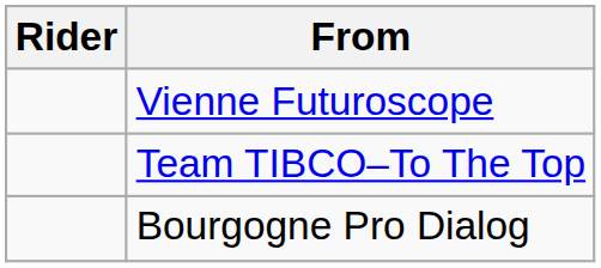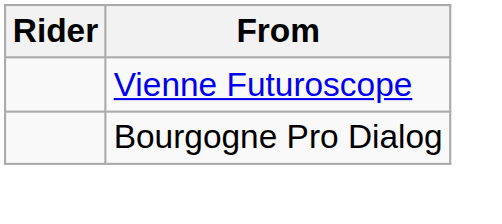 <table class="wikitable sortable">
 <tr>
 <th>Rider</th>
 <th>From</th>
 </tr>
 <tr>
 <td></td>
 <td><a href='#'>Vienne Futuroscope</a></td>
 </tr>
 <tr>
 <td></td>
-<td><a href='#'>Team TIBCO–To The Top</a></td>
-</tr>
-<tr>
-<td></td>
 <td>Bourgogne Pro Dialog</td>
 </tr>
 </table>
